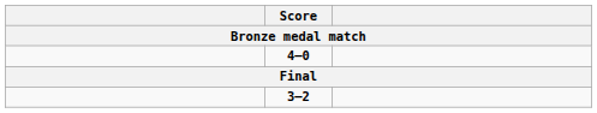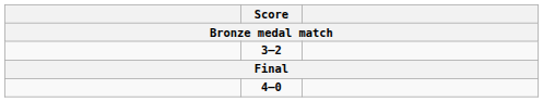 <table class="wikitable" style="text-align: left;">
 <tr>
 <th align="right" width="270"></th>
 <th width="65">Score</th>
 <th align="left" width="270"></th>
 </tr>
 <tr>
 <th colspan="3">Bronze medal match</th>
 </tr>
 <tr>
 <td><strong></strong></td>
-<td align=center><strong>4–0</strong></td>
+<td align=center><strong>3–2</strong></td>
 <td></td>
 </tr>
 <tr>
 <th colspan="3">Final</th>
 </tr>
 <tr>
 <td><strong></strong></td>
-<td align=center><strong>3–2</strong></td>
+<td align=center><strong>4–0</strong></td>
 <td></td>
 </tr>
 </table>
